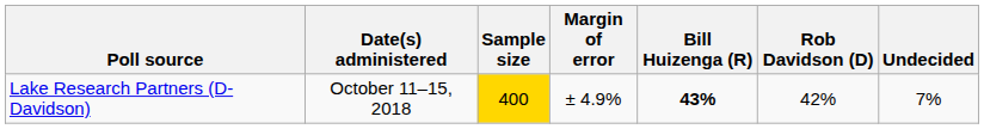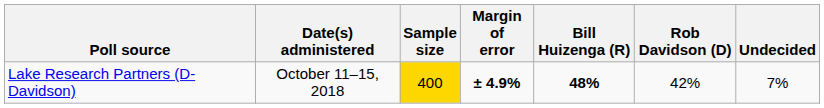 <table class="wikitable">
 <tr valign="bottom">
 <th>Poll source</th>
 <th>Date(s)<br>administered</th>
 <th>Sample<br>size</th>
 <th>Margin of<br>error</th>
 <th style="width:100px;">Bill<br>Huizenga (R)</th>
 <th style="width:100px;">Rob<br>Davidson (D)</th>
 <th>Undecided</th>
 </tr>
 <tr>
 <td><a href='#'>Lake Research Partners (D-Davidson)</a></td>
 <td align="center">October 11–15, 2018</td>
 <td align="center" style="background: gold;">400</td>
-<td align="center">± 4.9%</td>
-<td align=center ><strong>43%</strong></td>
+<td align="center"><strong>± 4.9%</strong></td>
+<td align=center ><strong>48%</strong></td>
 <td align="center">42%</td>
 <td align="center">7%</td>
 </tr>
 </table>
